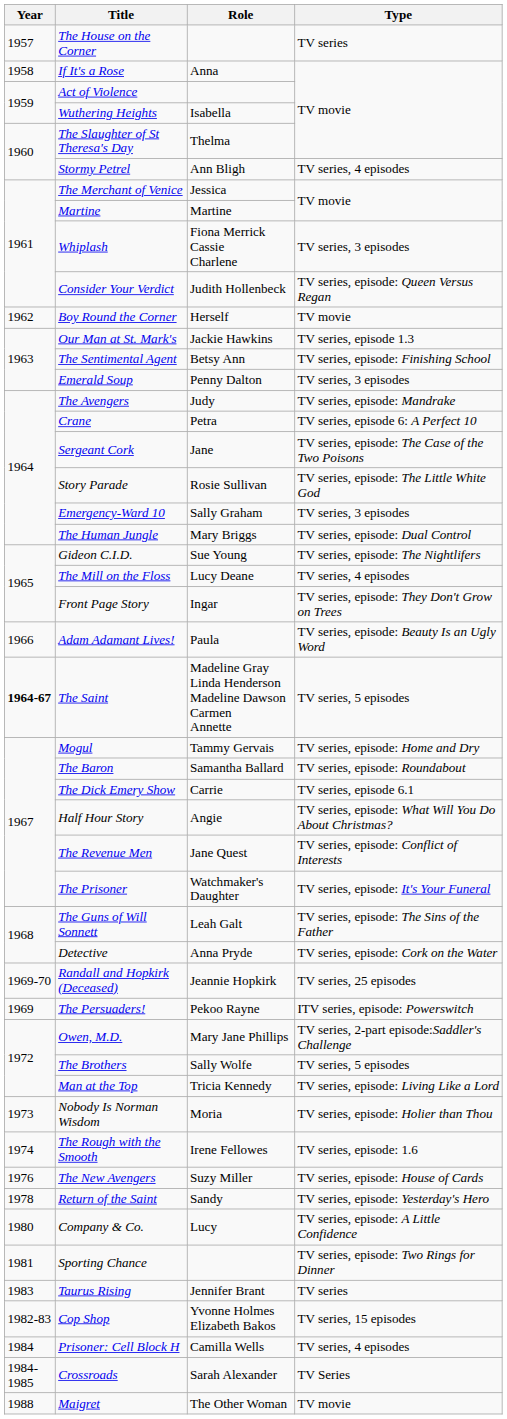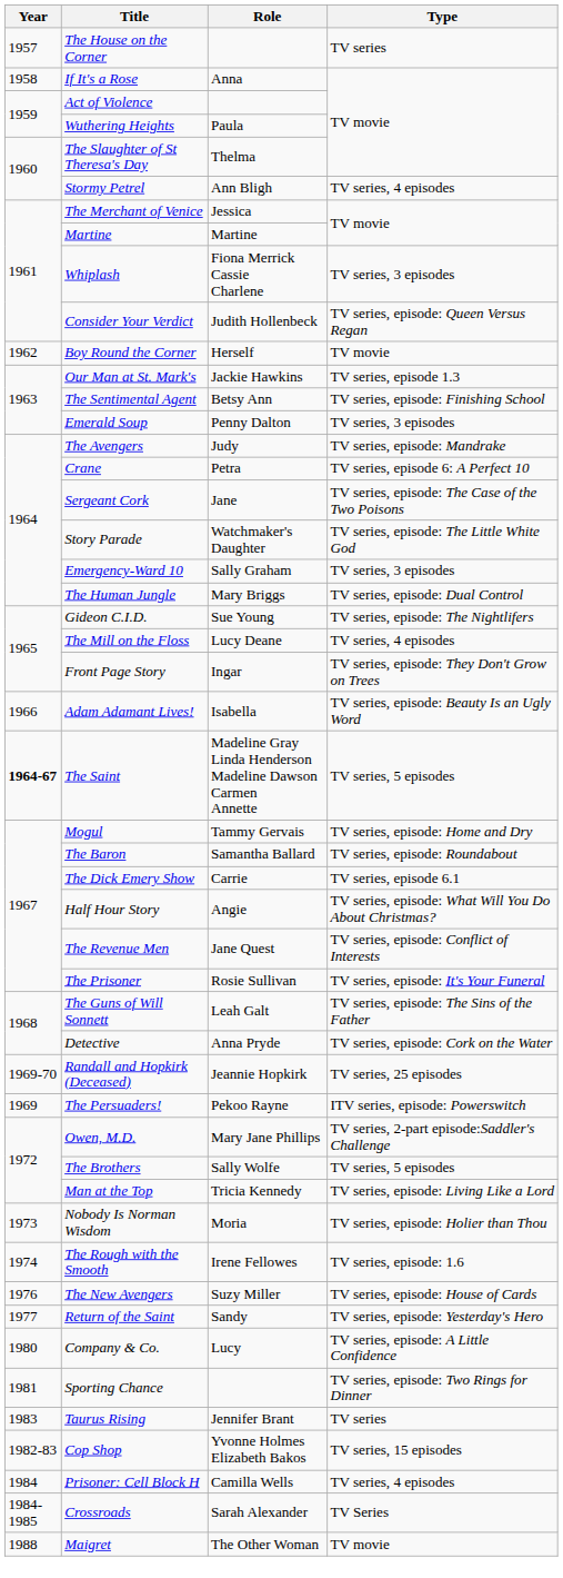 <table class="wikitable">
 <tr>
 <th>Year</th>
 <th>Title</th>
 <th>Role</th>
 <th>Type</th>
 </tr>
 <tr>
 <td>1957</td>
 <td><em><a href='#'>The House on the Corner</a></em></td>
 <td></td>
 <td>TV series</td>
 </tr>
 <tr>
 <td>1958</td>
 <td><em><a href='#'>If It's a Rose</a></em></td>
 <td>Anna</td>
 <td rowspan="4">TV movie</td>
 </tr>
 <tr>
 <td rowspan="2">1959</td>
 <td><em><a href='#'>Act of Violence</a></em></td>
 <td></td>
 </tr>
 <tr>
 <td><em><a href='#'>Wuthering Heights</a></em></td>
-<td>Isabella</td>
+<td>Paula</td>
 </tr>
 <tr>
 <td rowspan="2">1960</td>
 <td><em><a href='#'>The Slaughter of St Theresa's Day</a></em></td>
 <td>Thelma</td>
 </tr>
 <tr>
 <td><em><a href='#'>Stormy Petrel</a></em></td>
 <td>Ann Bligh</td>
 <td>TV series, 4 episodes</td>
 </tr>
 <tr>
 <td rowspan="4">1961</td>
 <td><em><a href='#'>The Merchant of Venice</a></em></td>
 <td>Jessica</td>
 <td rowspan="2">TV movie</td>
 </tr>
 <tr>
 <td><em><a href='#'>Martine</a></em></td>
 <td>Martine</td>
 </tr>
 <tr>
 <td><em><a href='#'>Whiplash</a></em></td>
 <td>Fiona Merrick<br>Cassie<br>Charlene</td>
 <td>TV series, 3 episodes</td>
 </tr>
 <tr>
 <td><em><a href='#'>Consider Your Verdict</a></em></td>
 <td>Judith Hollenbeck</td>
 <td>TV series, episode: <em>Queen Versus Regan</em></td>
 </tr>
 <tr>
 <td>1962</td>
 <td><em><a href='#'>Boy Round the Corner</a></em></td>
 <td>Herself</td>
 <td>TV movie</td>
 </tr>
 <tr>
 <td rowspan="3">1963</td>
 <td><em><a href='#'>Our Man at St. Mark's</a></em></td>
 <td>Jackie Hawkins</td>
 <td>TV series, episode 1.3</td>
 </tr>
 <tr>
 <td><em><a href='#'>The Sentimental Agent</a></em></td>
 <td>Betsy Ann</td>
 <td>TV series, episode: <em>Finishing School</em></td>
 </tr>
 <tr>
 <td><em><a href='#'>Emerald Soup</a></em></td>
 <td>Penny Dalton</td>
 <td>TV series, 3 episodes</td>
 </tr>
 <tr>
 <td rowspan="6">1964</td>
 <td><em><a href='#'>The Avengers</a></em></td>
 <td>Judy</td>
 <td>TV series, episode: <em>Mandrake</em></td>
 </tr>
 <tr>
 <td><em><a href='#'>Crane</a></em></td>
 <td>Petra</td>
 <td>TV series, episode 6: <em>A Perfect 10</em></td>
 </tr>
 <tr>
 <td><em><a href='#'>Sergeant Cork</a></em></td>
 <td>Jane</td>
 <td>TV series, episode: <em>The Case of the Two Poisons</em></td>
 </tr>
 <tr>
 <td><em>Story Parade</em></td>
-<td>Rosie Sullivan</td>
+<td>Watchmaker's Daughter</td>
 <td>TV series, episode: <em>The Little White God</em></td>
 </tr>
 <tr>
 <td><em><a href='#'>Emergency-Ward 10</a></em></td>
 <td>Sally Graham</td>
 <td>TV series, 3 episodes</td>
 </tr>
 <tr>
 <td><em><a href='#'>The Human Jungle</a></em></td>
 <td>Mary Briggs</td>
 <td>TV series, episode: <em>Dual Control</em></td>
 </tr>
 <tr>
 <td rowspan="3">1965</td>
 <td><em>Gideon C.I.D.</em></td>
 <td>Sue Young</td>
 <td>TV series, episode: <em>The Nightlifers</em></td>
 </tr>
 <tr>
 <td><em><a href='#'>The Mill on the Floss</a></em></td>
 <td>Lucy Deane</td>
 <td>TV series, 4 episodes</td>
 </tr>
 <tr>
 <td><em>Front Page Story</em></td>
 <td>Ingar</td>
 <td>TV series, episode: <em>They Don't Grow on Trees</em></td>
 </tr>
 <tr>
 <td>1966</td>
 <td><em><a href='#'>Adam Adamant Lives!</a></em></td>
-<td>Paula</td>
+<td>Isabella</td>
 <td>TV series, episode: <em>Beauty Is an Ugly Word</em></td>
 </tr>
 <tr>
 <td><strong>1964-67</strong></td>
 <td><em><a href='#'>The Saint</a></em></td>
 <td>Madeline Gray<br>Linda Henderson<br>Madeline Dawson<br>Carmen<br>Annette</td>
 <td>TV series, 5 episodes</td>
 </tr>
 <tr>
 <td rowspan="6">1967</td>
 <td><em><a href='#'>Mogul</a></em></td>
 <td>Tammy Gervais</td>
 <td>TV series, episode: <em>Home and Dry</em></td>
 </tr>
 <tr>
 <td><em><a href='#'>The Baron</a></em></td>
 <td>Samantha Ballard</td>
 <td>TV series, episode: <em>Roundabout</em></td>
 </tr>
 <tr>
 <td><em><a href='#'>The Dick Emery Show</a></em></td>
 <td>Carrie</td>
 <td>TV series, episode 6.1</td>
 </tr>
 <tr>
 <td><em>Half Hour Story</em></td>
 <td>Angie</td>
 <td>TV series, episode: <em>What Will You Do About Christmas?</em></td>
 </tr>
 <tr>
 <td><em><a href='#'>The Revenue Men</a></em></td>
 <td>Jane Quest</td>
 <td>TV series, episode: <em>Conflict of Interests</em></td>
 </tr>
 <tr>
 <td><em><a href='#'>The Prisoner</a></em></td>
-<td>Watchmaker's Daughter</td>
+<td>Rosie Sullivan</td>
 <td>TV series, episode: <em><a href='#'>It's Your Funeral</a></em></td>
 </tr>
 <tr>
 <td rowspan="2">1968</td>
 <td><em><a href='#'>The Guns of Will Sonnett</a></em></td>
 <td>Leah Galt</td>
 <td>TV series, episode: <em>The Sins of the Father</em></td>
 </tr>
 <tr>
 <td><em>Detective</em></td>
 <td>Anna Pryde</td>
 <td>TV series, episode: <em>Cork on the Water</em></td>
 </tr>
 <tr>
 <td>1969-70</td>
 <td><em><a href='#'>Randall and Hopkirk (Deceased)</a></em></td>
 <td>Jeannie Hopkirk</td>
 <td>TV series, 25 episodes</td>
 </tr>
 <tr>
 <td>1969</td>
 <td><em><a href='#'>The Persuaders!</a></em></td>
 <td>Pekoo Rayne</td>
 <td>ITV series, episode: <em>Powerswitch</em></td>
 </tr>
 <tr>
 <td rowspan="3">1972</td>
 <td><em><a href='#'>Owen, M.D.</a></em></td>
 <td>Mary Jane Phillips</td>
 <td>TV series, 2-part episode:<em>Saddler's Challenge</em></td>
 </tr>
 <tr>
 <td><em><a href='#'>The Brothers</a></em></td>
 <td>Sally Wolfe</td>
 <td>TV series, 5 episodes</td>
 </tr>
 <tr>
 <td><em><a href='#'>Man at the Top</a></em></td>
 <td>Tricia Kennedy</td>
 <td>TV series, episode: <em>Living Like a Lord</em></td>
 </tr>
 <tr>
 <td>1973</td>
 <td><em>Nobody Is Norman Wisdom</em></td>
 <td>Moria</td>
 <td>TV series, episode: <em>Holier than Thou</em></td>
 </tr>
 <tr>
 <td>1974</td>
 <td><em><a href='#'>The Rough with the Smooth</a></em></td>
 <td>Irene Fellowes</td>
 <td>TV series, episode: 1.6</td>
 </tr>
 <tr>
 <td>1976</td>
 <td><em><a href='#'>The New Avengers</a></em></td>
 <td>Suzy Miller</td>
 <td>TV series, episode: <em>House of Cards</em></td>
 </tr>
 <tr>
-<td>1978</td>
+<td>1977</td>
 <td><em><a href='#'>Return of the Saint</a></em></td>
 <td>Sandy</td>
 <td>TV series, episode: <em>Yesterday's Hero</em></td>
 </tr>
 <tr>
 <td>1980</td>
 <td><em>Company & Co.</em></td>
 <td>Lucy</td>
 <td>TV series, episode: <em>A Little Confidence</em></td>
 </tr>
 <tr>
 <td>1981</td>
 <td><em>Sporting Chance</em></td>
 <td></td>
 <td>TV series, episode: <em>Two Rings for Dinner</em></td>
 </tr>
 <tr>
 <td>1983</td>
 <td><em><a href='#'>Taurus Rising</a></em></td>
 <td>Jennifer Brant</td>
 <td>TV series</td>
 </tr>
 <tr>
 <td>1982-83</td>
 <td><em><a href='#'>Cop Shop</a></em></td>
 <td>Yvonne Holmes<br>Elizabeth Bakos</td>
 <td>TV series, 15 episodes</td>
 </tr>
 <tr>
 <td>1984</td>
 <td><em><a href='#'>Prisoner: Cell Block H</a></em></td>
 <td>Camilla Wells</td>
 <td>TV series, 4 episodes</td>
 </tr>
 <tr>
 <td>1984-1985</td>
 <td><em><a href='#'>Crossroads</a></em></td>
 <td>Sarah Alexander</td>
 <td>TV Series</td>
 </tr>
 <tr>
 <td>1988</td>
 <td><em><a href='#'>Maigret</a></em></td>
 <td>The Other Woman</td>
 <td>TV movie</td>
 </tr>
 </table>
